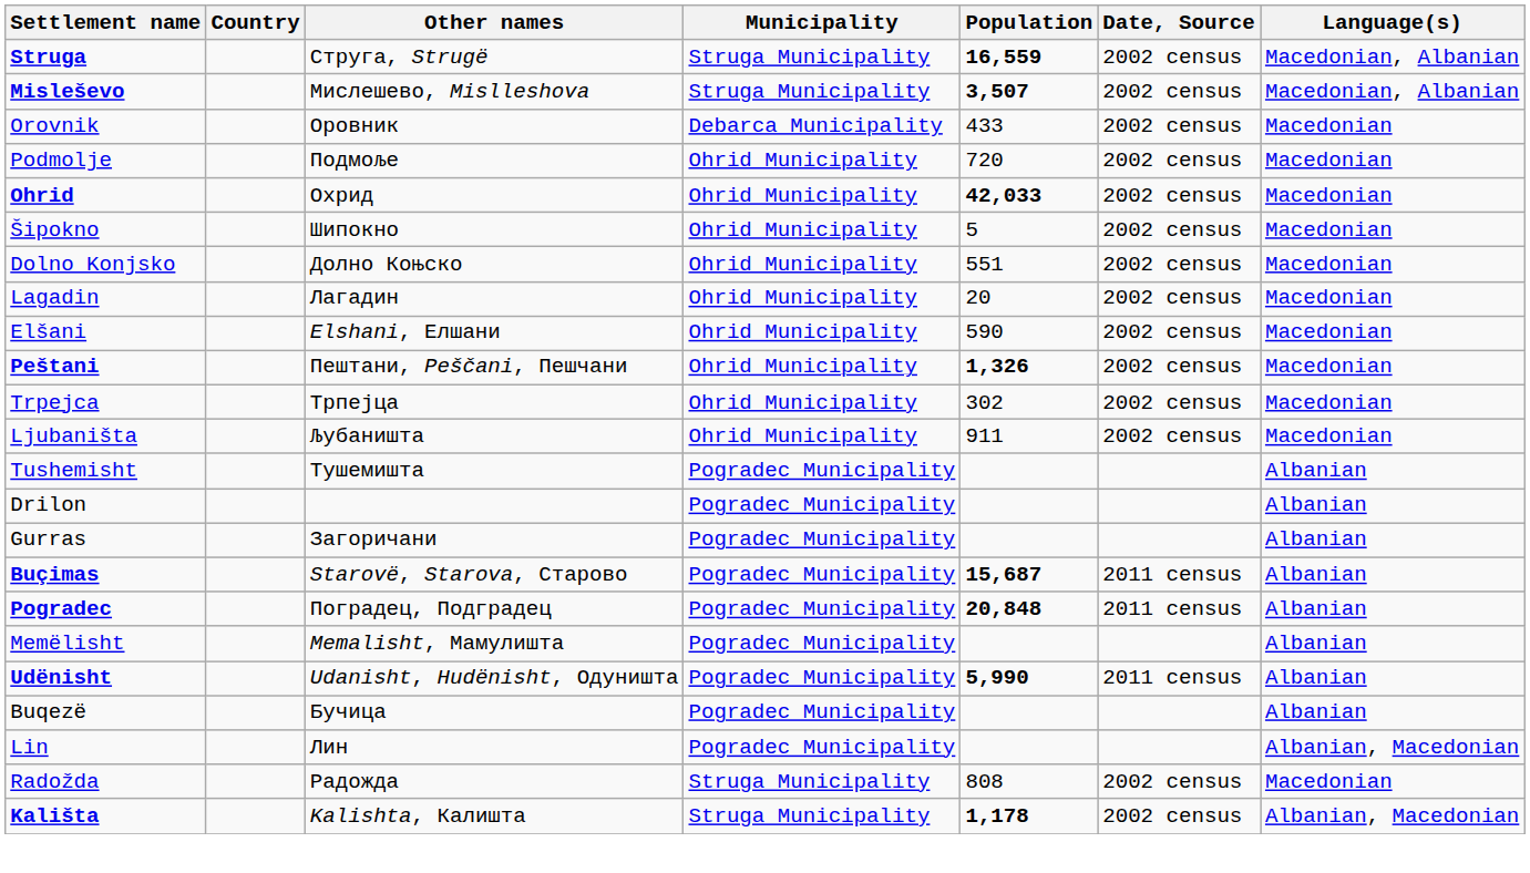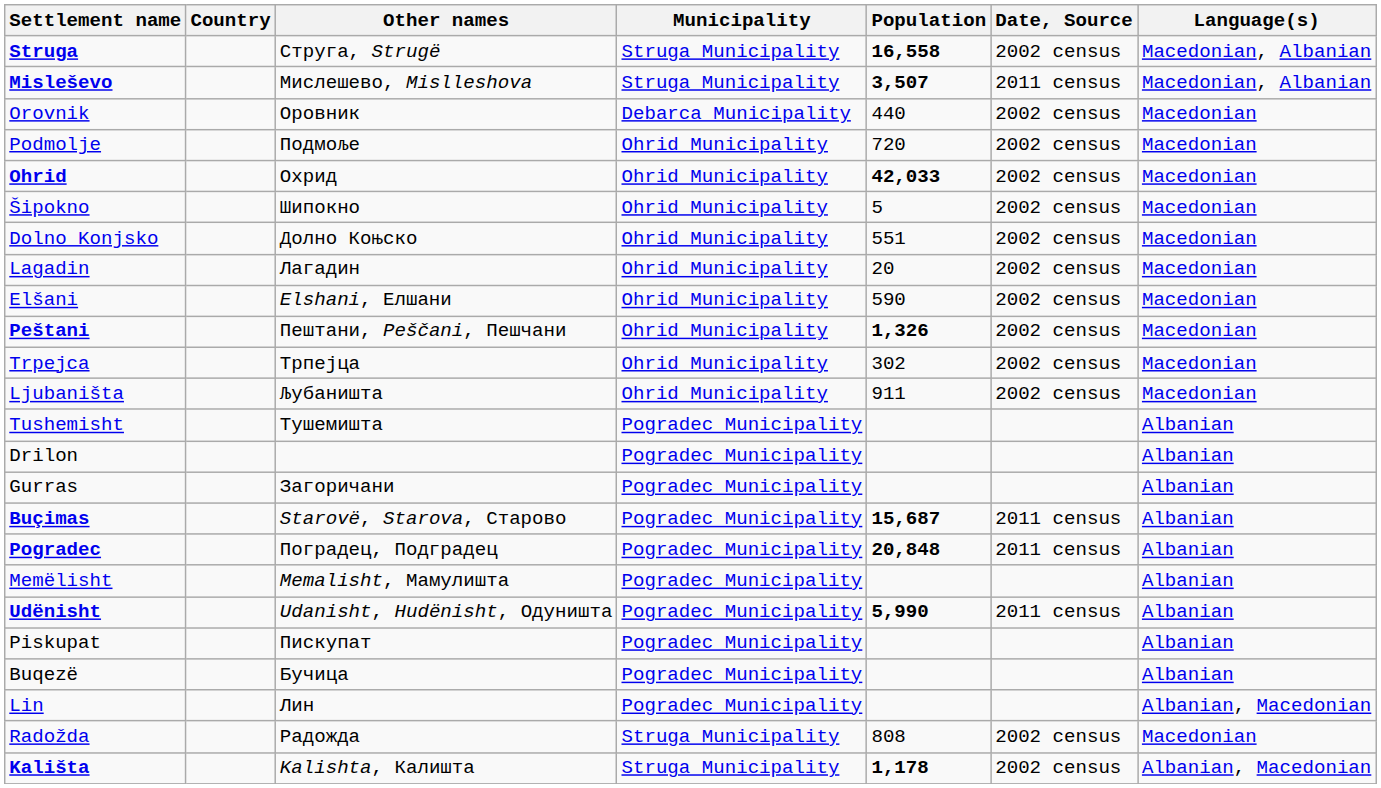 <table class="sortable wikitable">
 <tr>
 <th>Settlement name</th>
 <th>Country</th>
 <th class="unsortable">Other names</th>
 <th>Municipality</th>
 <th>Population</th>
 <th class="unsortable">Date, Source</th>
 <th>Language(s)</th>
 </tr>
 <tr>
 <td><strong><a href='#'>Struga</a></strong></td>
 <td></td>
 <td>Струга, <em>Strugë</em></td>
 <td><a href='#'>Struga Municipality</a></td>
-<td><strong>16,559</strong></td>
+<td><strong>16,558</strong></td>
 <td>2002 census</td>
 <td><a href='#'>Macedonian</a>, <a href='#'>Albanian</a></td>
 </tr>
 <tr>
 <td><strong><a href='#'>Misleševo</a></strong></td>
 <td></td>
 <td>Мислешево, <em>Mislleshova</em></td>
 <td><a href='#'>Struga Municipality</a></td>
 <td><strong>3,507</strong></td>
-<td>2002 census</td>
+<td>2011 census</td>
 <td><a href='#'>Macedonian</a>, <a href='#'>Albanian</a></td>
 </tr>
 <tr>
 <td><a href='#'>Orovnik</a></td>
 <td></td>
 <td>Оровник</td>
 <td><a href='#'>Debarca Municipality</a></td>
-<td>433</td>
+<td>440</td>
 <td>2002 census</td>
 <td><a href='#'>Macedonian</a></td>
 </tr>
 <tr>
 <td><a href='#'>Podmolje</a></td>
 <td></td>
 <td>Подмоље</td>
 <td><a href='#'>Ohrid Municipality</a></td>
 <td>720</td>
 <td>2002 census</td>
 <td><a href='#'>Macedonian</a></td>
 </tr>
 <tr>
 <td><strong><a href='#'>Ohrid</a></strong></td>
 <td></td>
 <td>Охрид</td>
 <td><a href='#'>Ohrid Municipality</a></td>
 <td><strong>42,033</strong></td>
 <td>2002 census</td>
 <td><a href='#'>Macedonian</a></td>
 </tr>
 <tr>
 <td><a href='#'>Šipokno</a></td>
 <td></td>
 <td>Шипокно</td>
 <td><a href='#'>Ohrid Municipality</a></td>
 <td>5</td>
 <td>2002 census</td>
 <td><a href='#'>Macedonian</a></td>
 </tr>
 <tr>
 <td><a href='#'>Dolno Konjsko</a></td>
 <td></td>
 <td>Долно Коњско</td>
 <td><a href='#'>Ohrid Municipality</a></td>
 <td>551</td>
 <td>2002 census</td>
 <td><a href='#'>Macedonian</a></td>
 </tr>
 <tr>
 <td><a href='#'>Lagadin</a></td>
 <td></td>
 <td>Лагадин</td>
 <td><a href='#'>Ohrid Municipality</a></td>
 <td>20</td>
 <td>2002 census</td>
 <td><a href='#'>Macedonian</a></td>
 </tr>
 <tr>
 <td><a href='#'>Elšani</a></td>
 <td></td>
 <td><em>Elshani</em>, Елшани</td>
 <td><a href='#'>Ohrid Municipality</a></td>
 <td>590</td>
 <td>2002 census</td>
 <td><a href='#'>Macedonian</a></td>
 </tr>
 <tr>
 <td><strong><a href='#'>Peštani</a></strong></td>
 <td></td>
 <td>Пештани, <em>Peščani</em>, Пешчани</td>
 <td><a href='#'>Ohrid Municipality</a></td>
 <td><strong>1,326</strong></td>
 <td>2002 census</td>
 <td><a href='#'>Macedonian</a></td>
 </tr>
 <tr>
 <td><a href='#'>Trpejca</a></td>
 <td></td>
 <td>Трпејца</td>
 <td><a href='#'>Ohrid Municipality</a></td>
 <td>302</td>
 <td>2002 census</td>
 <td><a href='#'>Macedonian</a></td>
 </tr>
 <tr>
 <td><a href='#'>Ljubaništa</a></td>
 <td></td>
 <td>Љубаништа</td>
 <td><a href='#'>Ohrid Municipality</a></td>
 <td>911</td>
 <td>2002 census</td>
 <td><a href='#'>Macedonian</a></td>
 </tr>
 <tr>
 <td><a href='#'>Tushemisht</a></td>
 <td></td>
 <td>Тушемишта</td>
 <td><a href='#'>Pogradec Municipality</a></td>
 <td></td>
 <td></td>
 <td><a href='#'>Albanian</a></td>
 </tr>
 <tr>
 <td>Drilon</td>
 <td></td>
 <td></td>
 <td><a href='#'>Pogradec Municipality</a></td>
 <td></td>
 <td></td>
 <td><a href='#'>Albanian</a></td>
 </tr>
 <tr>
 <td>Gurras</td>
 <td></td>
 <td>Загоричани</td>
 <td><a href='#'>Pogradec Municipality</a></td>
 <td></td>
 <td></td>
 <td><a href='#'>Albanian</a></td>
 </tr>
 <tr>
 <td><strong><a href='#'>Buçimas</a></strong></td>
 <td></td>
 <td><em>Starovë</em>, <em>Starova</em>, Старово</td>
 <td><a href='#'>Pogradec Municipality</a></td>
 <td><strong>15,687</strong></td>
 <td>2011 census</td>
 <td><a href='#'>Albanian</a></td>
 </tr>
 <tr>
 <td><strong><a href='#'>Pogradec</a></strong></td>
 <td></td>
 <td>Поградец, Подградец</td>
 <td><a href='#'>Pogradec Municipality</a></td>
 <td><strong>20,848</strong></td>
 <td>2011 census</td>
 <td><a href='#'>Albanian</a></td>
 </tr>
 <tr>
 <td><a href='#'>Memëlisht</a></td>
 <td></td>
 <td><em>Memalisht</em>, Мамулишта</td>
 <td><a href='#'>Pogradec Municipality</a></td>
 <td></td>
 <td></td>
 <td><a href='#'>Albanian</a></td>
 </tr>
 <tr>
 <td><strong><a href='#'>Udënisht</a></strong></td>
 <td></td>
 <td><em>Udanisht</em>, <em>Hudënisht</em>, Одуништа</td>
 <td><a href='#'>Pogradec Municipality</a></td>
 <td><strong>5,990</strong></td>
 <td>2011 census</td>
 <td><a href='#'>Albanian</a></td>
 </tr>
 <tr>
+<td>Piskupat</td>
+<td></td>
+<td>Пискупат</td>
+<td><a href='#'>Pogradec Municipality</a></td>
+<td></td>
+<td></td>
+<td><a href='#'>Albanian</a></td>
+</tr>
+<tr>
 <td>Buqezë</td>
 <td></td>
 <td>Бучица</td>
 <td><a href='#'>Pogradec Municipality</a></td>
 <td></td>
 <td></td>
 <td><a href='#'>Albanian</a></td>
 </tr>
 <tr>
 <td><a href='#'>Lin</a></td>
 <td></td>
 <td>Лин</td>
 <td><a href='#'>Pogradec Municipality</a></td>
 <td></td>
 <td></td>
 <td><a href='#'>Albanian</a>, <a href='#'>Macedonian</a></td>
 </tr>
 <tr>
 <td><a href='#'>Radožda</a></td>
 <td></td>
 <td>Радожда</td>
 <td><a href='#'>Struga Municipality</a></td>
 <td>808</td>
 <td>2002 census</td>
 <td><a href='#'>Macedonian</a></td>
 </tr>
 <tr>
 <td><strong><a href='#'>Kališta</a></strong></td>
 <td></td>
 <td><em>Kalishta</em>, Калишта</td>
 <td><a href='#'>Struga Municipality</a></td>
 <td><strong>1,178</strong></td>
 <td>2002 census</td>
 <td><a href='#'>Albanian</a>, <a href='#'>Macedonian</a></td>
 </tr>
 </table>
